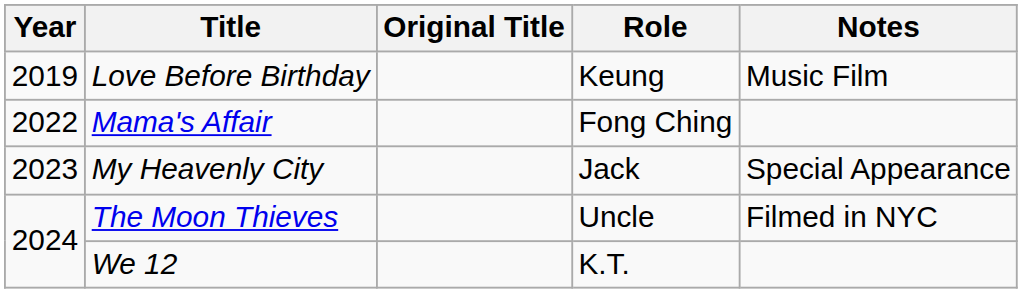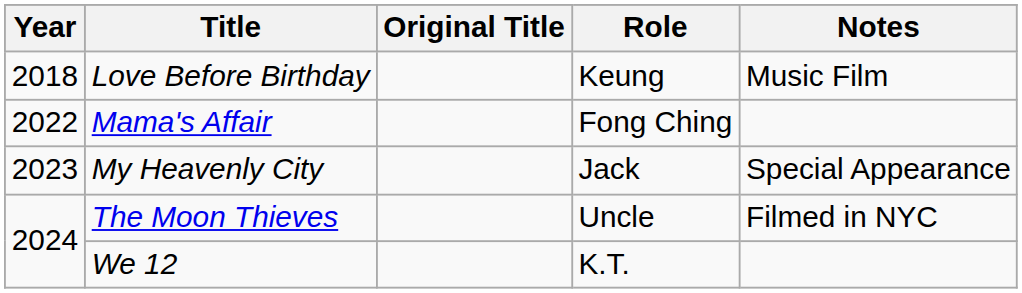 <table class="wikitable plainrowheaders">
 <tr>
 <th>Year</th>
 <th>Title</th>
 <th>Original Title</th>
 <th>Role</th>
 <th>Notes</th>
 </tr>
 <tr>
-<td>2019</td>
+<td>2018</td>
 <td><em>Love Before Birthday</em></td>
 <td></td>
 <td>Keung</td>
 <td>Music Film</td>
 </tr>
 <tr>
 <td>2022</td>
 <td><em><a href='#'>Mama's Affair</a></em></td>
 <td></td>
 <td>Fong Ching</td>
 <td></td>
 </tr>
 <tr>
 <td>2023</td>
 <td><em>My Heavenly City</em></td>
 <td></td>
 <td>Jack</td>
 <td>Special Appearance</td>
 </tr>
 <tr>
 <td rowspan="2">2024</td>
 <td><em><a href='#'>The Moon Thieves</a></em></td>
 <td></td>
 <td>Uncle</td>
 <td>Filmed in NYC</td>
 </tr>
 <tr>
 <td><em>We 12</em></td>
 <td></td>
 <td>K.T.</td>
 <td></td>
 </tr>
 </table>
